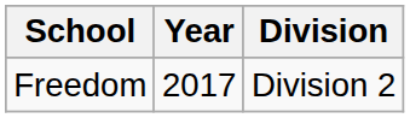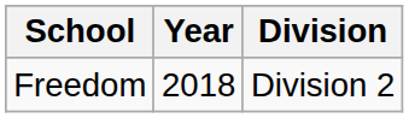 <table class="wikitable">
 <tr>
 <th>School</th>
 <th>Year</th>
 <th>Division</th>
 </tr>
 <tr>
 <td>Freedom</td>
-<td>2017</td>
+<td>2018</td>
 <td>Division 2</td>
 </tr>
 </table>
